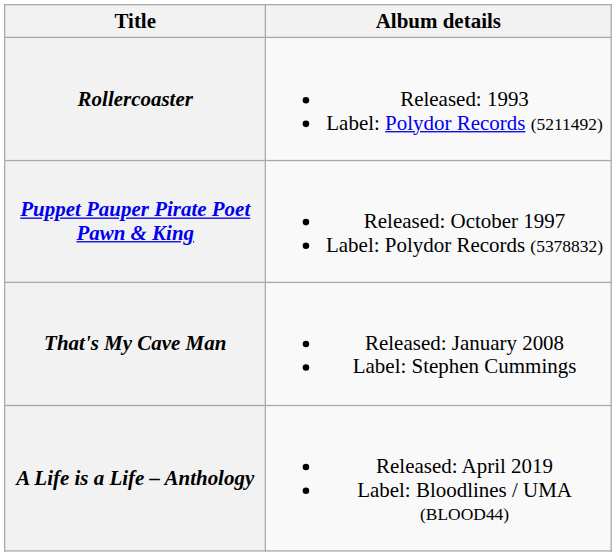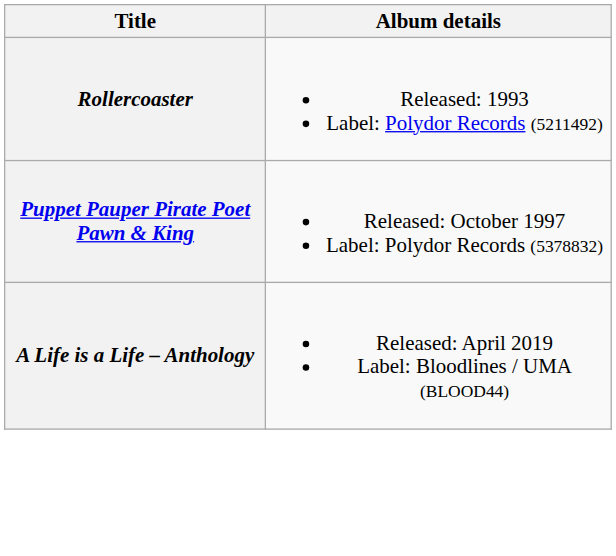 <table class="wikitable plainrowheaders" style="text-align:center;">
 <tr>
 <th scope="col" style="width:12em;">Title</th>
 <th scope="col" style="width:16em;">Album details</th>
 </tr>
 <tr>
 <th scope="row"><em>Rollercoaster</em></th>
 <td><br><ul><li>Released: 1993</li><li>Label: <a href='#'>Polydor Records</a> <small>(5211492)</small></li></ul></td>
 </tr>
 <tr>
 <th scope="row"><em><a href='#'>Puppet Pauper Pirate Poet Pawn & King</a></em></th>
 <td><br><ul><li>Released: October 1997</li><li>Label: Polydor Records <small>(5378832)</small></li></ul></td>
 </tr>
 <tr>
-<th scope="row"><em>That's My Cave Man</em></th>
-<td><br><ul><li>Released: January 2008</li><li>Label: Stephen Cummings</li></ul></td>
-</tr>
-<tr>
 <th scope="row"><em>A Life is a Life – Anthology</em></th>
 <td><br><ul><li>Released: April 2019</li><li>Label: Bloodlines / UMA <small>(BLOOD44)</small></li></ul></td>
 </tr>
 </table>
